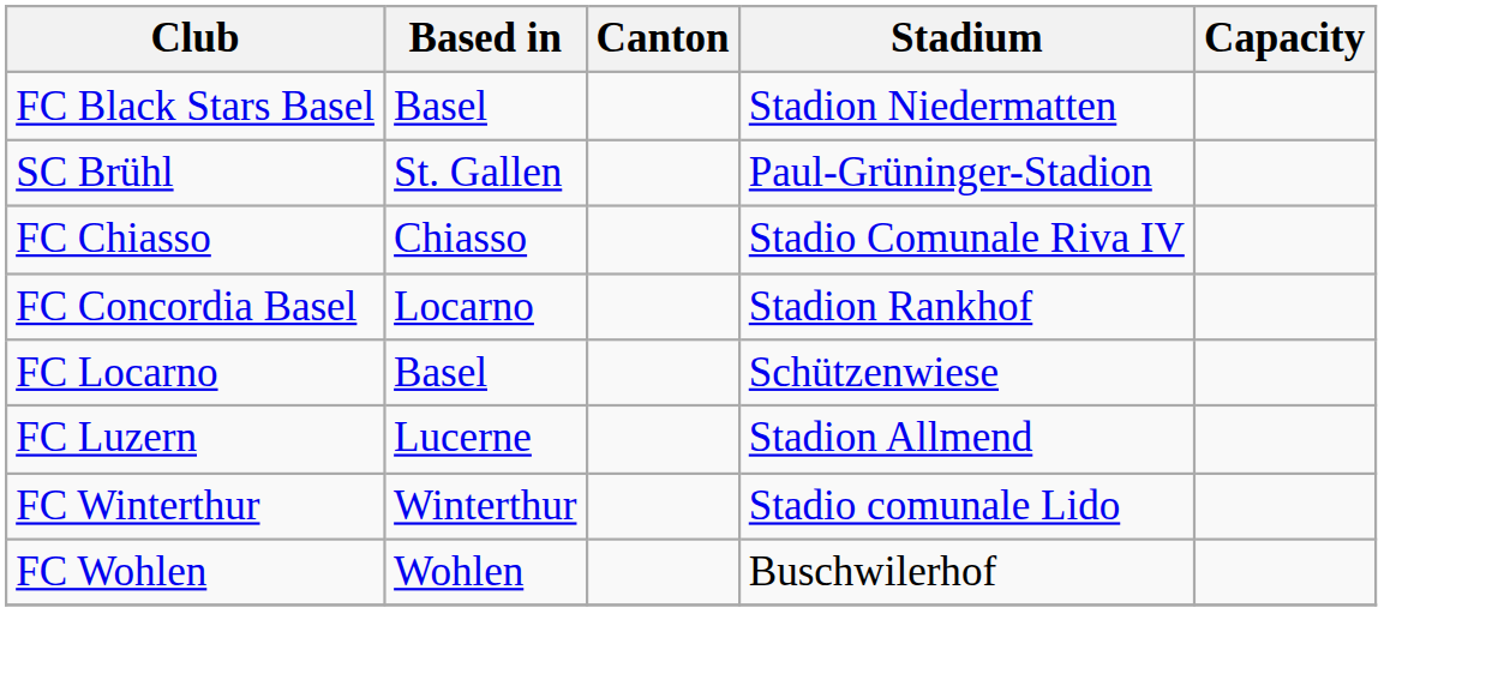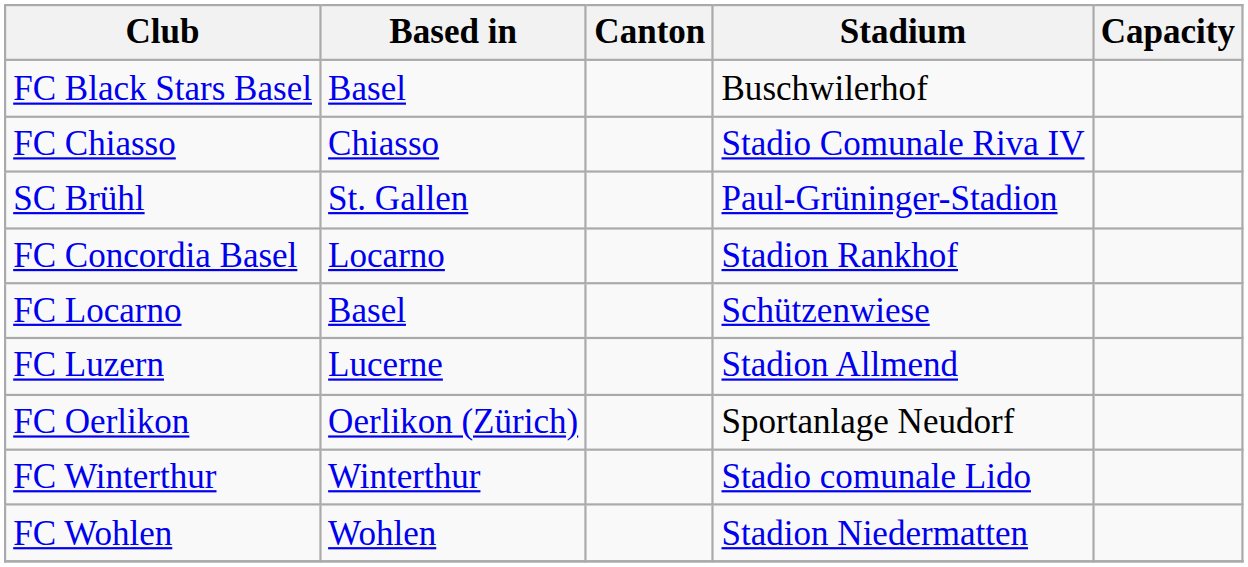 <table class="wikitable">
 <tr>
 <th>Club</th>
 <th>Based in</th>
 <th>Canton</th>
 <th>Stadium</th>
 <th>Capacity</th>
 </tr>
 <tr>
 <td><a href='#'>FC Black Stars Basel</a></td>
 <td><a href='#'>Basel</a></td>
 <td></td>
-<td><a href='#'>Stadion Niedermatten</a></td>
+<td>Buschwilerhof</td>
+<td></td>
+</tr>
+<tr>
+<td><a href='#'>FC Chiasso</a></td>
+<td><a href='#'>Chiasso</a></td>
+<td></td>
+<td><a href='#'>Stadio Comunale Riva IV</a></td>
 <td></td>
 </tr>
 <tr>
 <td><a href='#'>SC Brühl</a></td>
 <td><a href='#'>St. Gallen</a></td>
 <td></td>
 <td><a href='#'>Paul-Grüninger-Stadion</a></td>
-<td></td>
-</tr>
-<tr>
-<td><a href='#'>FC Chiasso</a></td>
-<td><a href='#'>Chiasso</a></td>
-<td></td>
-<td><a href='#'>Stadio Comunale Riva IV</a></td>
 <td></td>
 </tr>
 <tr>
 <td><a href='#'>FC Concordia Basel</a></td>
 <td><a href='#'>Locarno</a></td>
 <td></td>
 <td><a href='#'>Stadion Rankhof</a></td>
 <td></td>
 </tr>
 <tr>
 <td><a href='#'>FC Locarno</a></td>
 <td><a href='#'>Basel</a></td>
 <td></td>
 <td><a href='#'>Schützenwiese</a></td>
 <td></td>
 </tr>
 <tr>
 <td><a href='#'>FC Luzern</a></td>
 <td><a href='#'>Lucerne</a></td>
 <td></td>
 <td><a href='#'>Stadion Allmend</a></td>
 <td></td>
 </tr>
 <tr>
+<td><a href='#'>FC Oerlikon</a></td>
+<td><a href='#'>Oerlikon (Zürich)</a></td>
+<td></td>
+<td>Sportanlage Neudorf</td>
+<td></td>
+</tr>
+<tr>
 <td><a href='#'>FC Winterthur</a></td>
 <td><a href='#'>Winterthur</a></td>
 <td></td>
 <td><a href='#'>Stadio comunale Lido</a></td>
 <td></td>
 </tr>
 <tr>
 <td><a href='#'>FC Wohlen</a></td>
 <td><a href='#'>Wohlen</a></td>
 <td></td>
-<td>Buschwilerhof</td>
+<td><a href='#'>Stadion Niedermatten</a></td>
 <td></td>
 </tr>
 <tr>
 </tr>
 </table>
